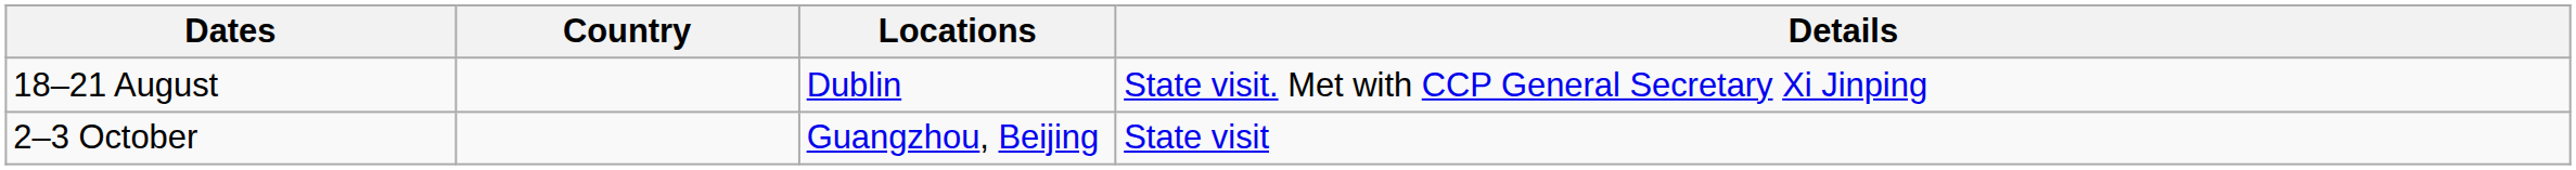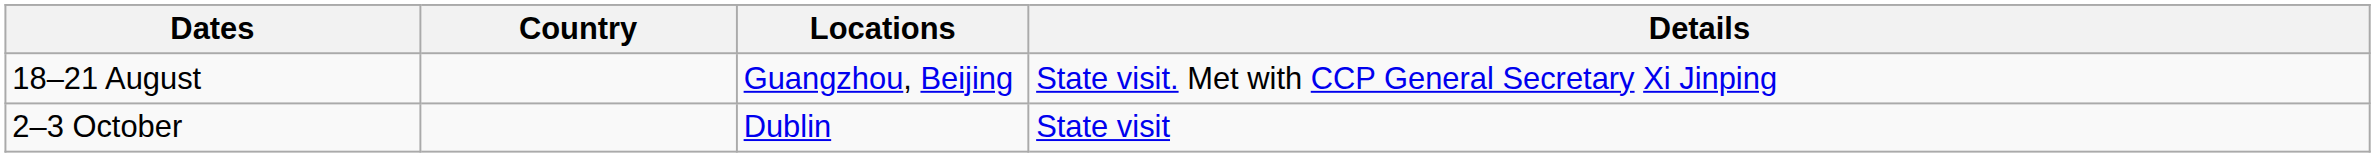 <table class="wikitable sortable" style="margin:1em auto 1em auto;">
 <tr>
 <th style="width: 17%;">Dates</th>
 <th style="width: 13%;">Country</th>
 <th style="width: 12%;">Locations</th>
 <th style="width: 55%;">Details</th>
 </tr>
 <tr>
 <td>18–21 August</td>
 <td></td>
-<td><a href='#'>Dublin</a></td>
+<td><a href='#'>Guangzhou</a>, <a href='#'>Beijing</a></td>
 <td><a href='#'>State visit.</a> Met with <a href='#'>CCP General Secretary</a> <a href='#'>Xi Jinping</a></td>
 </tr>
 <tr>
 <td>2–3 October</td>
 <td></td>
-<td><a href='#'>Guangzhou</a>, <a href='#'>Beijing</a></td>
+<td><a href='#'>Dublin</a></td>
 <td><a href='#'>State visit</a></td>
 </tr>
 </table>
